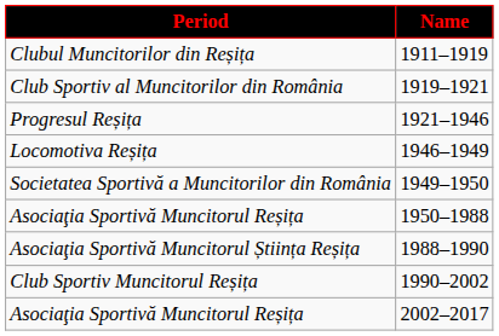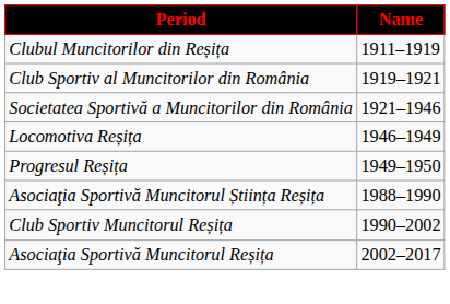 <table class="wikitable" style="font-size:95%; text-align: left;">
 <tr>
 <th style="background:#000000;color:#FF0000;border:1px solid #FF0000;">Period</th>
 <th style="background:#000000;color:#FF0000;border:1px solid #FF0000;">Name</th>
 </tr>
 <tr>
 <td align=left><em>Clubul Muncitorilor din Reșița</em></td>
 <td>1911–1919</td>
 </tr>
 <tr>
 <td align=left><em>Club Sportiv al Muncitorilor din România</em></td>
 <td>1919–1921</td>
 </tr>
 <tr>
-<td align=left><em>Progresul Reșița</em></td>
+<td align=left><em>Societatea Sportivă a Muncitorilor din România</em></td>
 <td>1921–1946</td>
 </tr>
 <tr>
 <td align=left><em>Locomotiva Reșița</em></td>
 <td>1946–1949</td>
 </tr>
 <tr>
-<td align=left><em>Societatea Sportivă a Muncitorilor din România</em></td>
+<td align=left><em>Progresul Reșița</em></td>
 <td>1949–1950</td>
-</tr>
-<tr>
-<td align=left><em>Asociaţia Sportivă Muncitorul Reșița</em></td>
-<td>1950–1988</td>
 </tr>
 <tr>
 <td align=left><em>Asociaţia Sportivă Muncitorul Știința Reșița</em></td>
 <td>1988–1990</td>
 </tr>
 <tr>
 <td align=left><em>Club Sportiv Muncitorul Reșița</em></td>
 <td>1990–2002</td>
 </tr>
 <tr>
 <td align=left><em>Asociaţia Sportivă Muncitorul Reșița</em></td>
 <td>2002–2017</td>
 </tr>
 </table>
